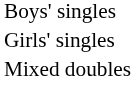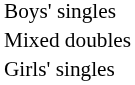 <table>
 <tr>
 <td>Boys' singles<br></td>
-<td></td>
-<td></td>
-<td></td>
-</tr>
-<tr>
-<td>Girls' singles<br></td>
 <td></td>
 <td></td>
 <td></td>
 </tr>
 <tr>
 <td>Mixed doubles<br></td>
 <td><br></td>
 <td><br></td>
 <td><br></td>
 </tr>
+<tr>
+<td>Girls' singles<br></td>
+<td></td>
+<td></td>
+<td></td>
+</tr>
 </table>
